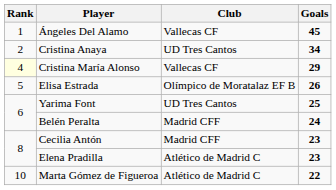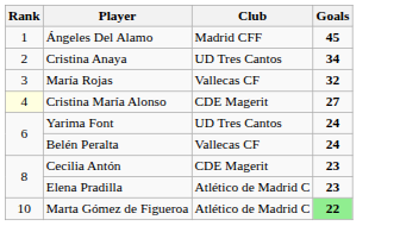 <table class="wikitable" style="text-align:center">
 <tr>
 <th>Rank</th>
 <th>Player</th>
 <th>Club</th>
 <th>Goals</th>
 </tr>
 <tr>
 <td>1</td>
 <td align="left">Ángeles Del Alamo</td>
-<td align="left">Vallecas CF</td>
+<td align="left">Madrid CFF</td>
 <td><strong>45</strong></td>
 </tr>
 <tr>
 <td>2</td>
 <td align="left">Cristina Anaya</td>
 <td align="left">UD Tres Cantos</td>
 <td><strong>34</strong></td>
 </tr>
 <tr>
+<td>3</td>
+<td align="left">María Rojas</td>
+<td align="left">Vallecas CF</td>
+<td><strong>32</strong></td>
+</tr>
+<tr>
 <td style="background: lightyellow;">4</td>
 <td align="left">Cristina María Alonso</td>
-<td align="left">Vallecas CF</td>
-<td><strong>29</strong></td>
-</tr>
-<tr>
-<td>5</td>
-<td align="left">Elisa Estrada</td>
-<td align="left">Olímpico de Moratalaz EF B</td>
-<td><strong>26</strong></td>
+<td align="left">CDE Magerit</td>
+<td><strong>27</strong></td>
 </tr>
 <tr>
 <td rowspan="2">6</td>
 <td align="left">Yarima Font</td>
 <td align="left">UD Tres Cantos</td>
-<td><strong>25</strong></td>
+<td><strong>24</strong></td>
 </tr>
 <tr>
 <td align="left">Belén Peralta</td>
-<td align="left">Madrid CFF</td>
+<td align="left">Vallecas CF</td>
 <td><strong>24</strong></td>
 </tr>
 <tr>
 <td rowspan="2">8</td>
 <td align="left">Cecilia Antón</td>
-<td align="left">Madrid CFF</td>
+<td align="left">CDE Magerit</td>
 <td><strong>23</strong></td>
 </tr>
 <tr>
 <td align="left">Elena Pradilla</td>
 <td align="left">Atlético de Madrid C</td>
 <td><strong>23</strong></td>
 </tr>
 <tr>
 <td>10</td>
 <td align="left">Marta Gómez de Figueroa</td>
 <td align="left">Atlético de Madrid C</td>
-<td><strong>22</strong></td>
+<td style="background: lightgreen;"><strong>22</strong></td>
 </tr>
 </table>
